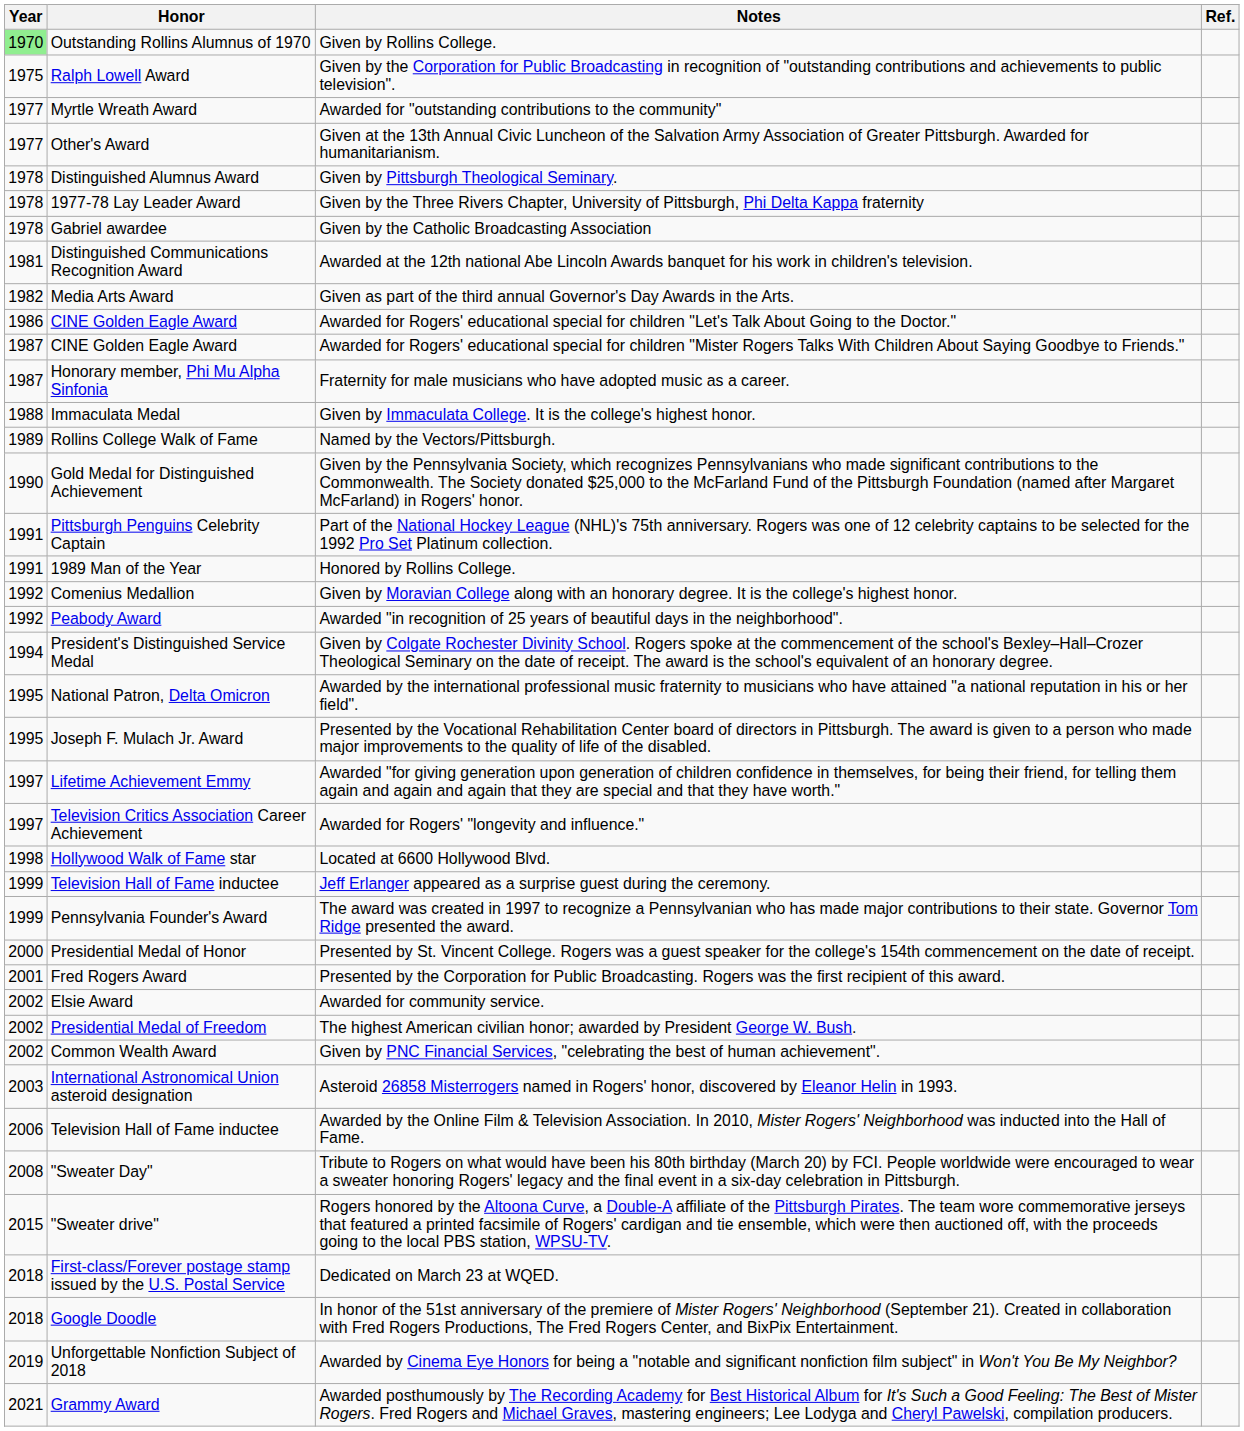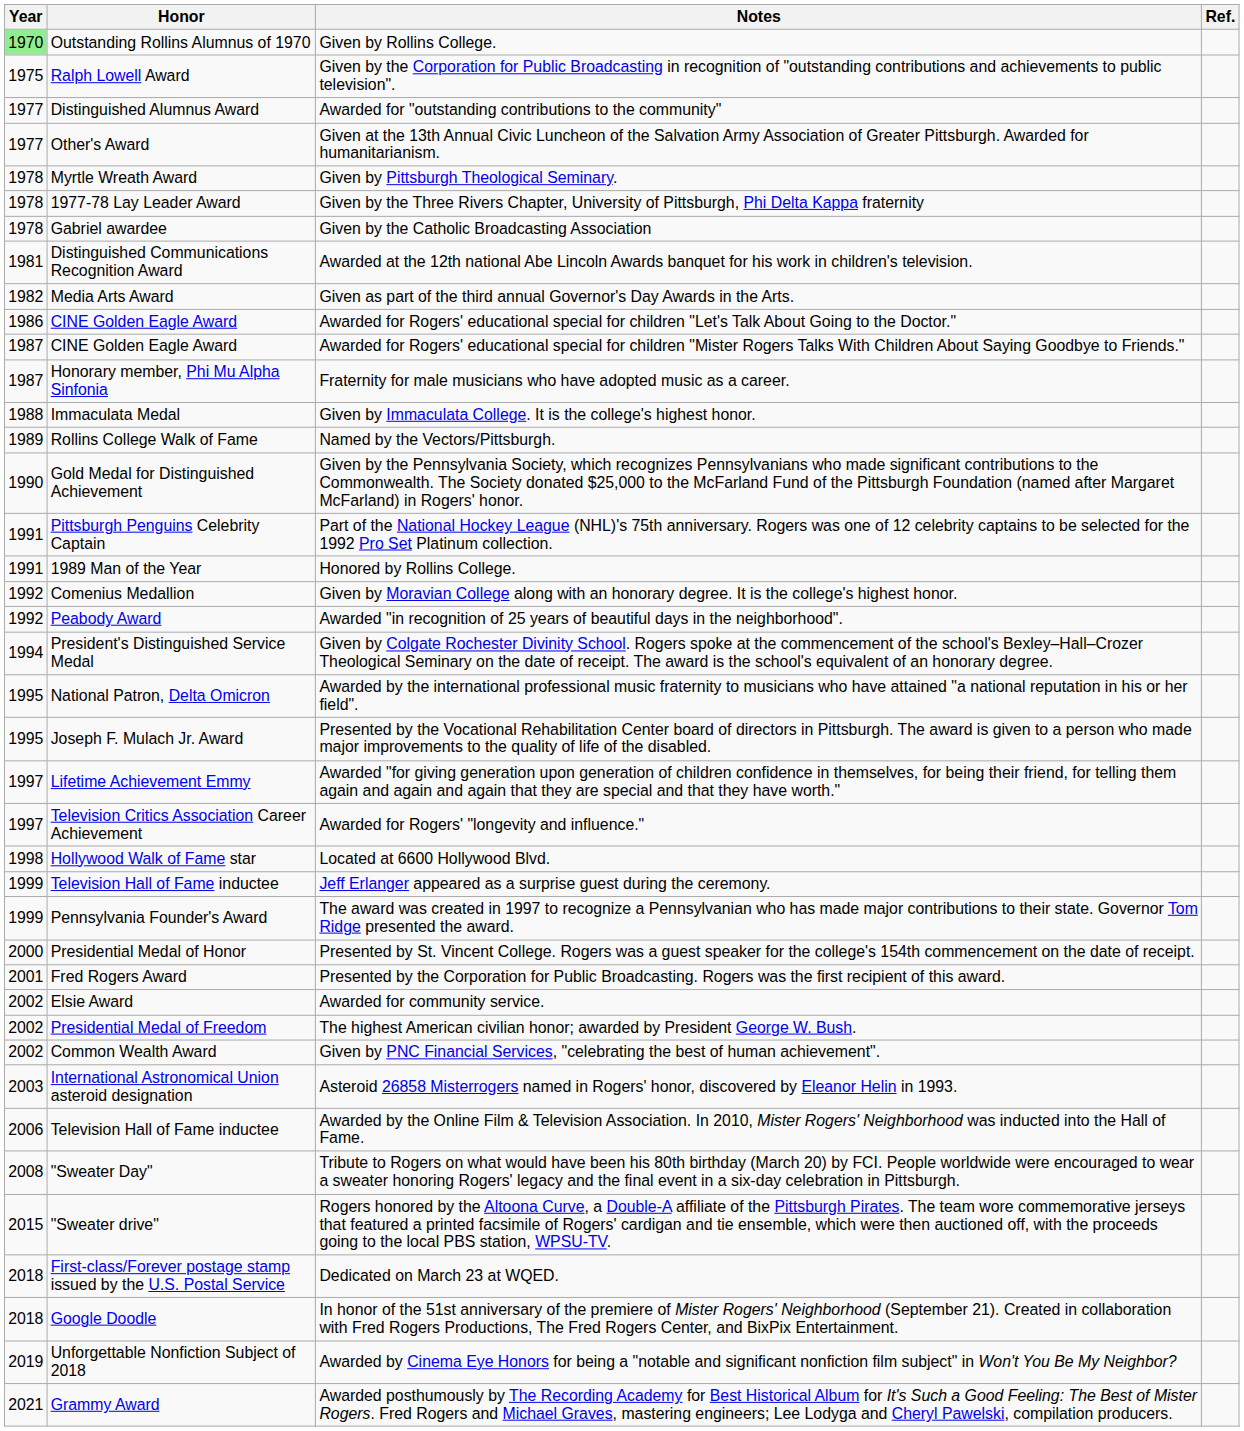 <table class="wikitable sortable">
 <tr>
 <th scope="col">Year</th>
 <th scope="col">Honor</th>
 <th class="unsortable" scope="col">Notes</th>
 <th class="unsortable" scope="col">Ref.</th>
 </tr>
 <tr>
 <td style="background: lightgreen;">1970</td>
 <td>Outstanding Rollins Alumnus of 1970</td>
 <td>Given by Rollins College.</td>
 <td></td>
 </tr>
 <tr>
 <td>1975</td>
 <td><a href='#'>Ralph Lowell</a> Award</td>
 <td>Given by the <a href='#'>Corporation for Public Broadcasting</a> in recognition of "outstanding contributions and achievements to public television".</td>
 <td></td>
 </tr>
 <tr>
 <td>1977</td>
-<td>Myrtle Wreath Award</td>
+<td>Distinguished Alumnus Award</td>
 <td>Awarded for "outstanding contributions to the community"</td>
 <td></td>
 </tr>
 <tr>
 <td>1977</td>
 <td>Other's Award</td>
 <td>Given at the 13th Annual Civic Luncheon of the Salvation Army Association of Greater Pittsburgh. Awarded for humanitarianism.</td>
 <td></td>
 </tr>
 <tr>
 <td>1978</td>
-<td>Distinguished Alumnus Award</td>
+<td>Myrtle Wreath Award</td>
 <td>Given by <a href='#'>Pittsburgh Theological Seminary</a>.</td>
 <td></td>
 </tr>
 <tr>
 <td>1978</td>
 <td>1977-78 Lay Leader Award</td>
 <td>Given by the Three Rivers Chapter, University of Pittsburgh, <a href='#'>Phi Delta Kappa</a> fraternity</td>
 <td></td>
 </tr>
 <tr>
 <td>1978</td>
 <td>Gabriel awardee</td>
 <td>Given by the Catholic Broadcasting Association</td>
 <td></td>
 </tr>
 <tr>
 <td>1981</td>
 <td>Distinguished Communications Recognition Award</td>
 <td>Awarded at the 12th national Abe Lincoln Awards banquet for his work in children's television.</td>
 <td></td>
 </tr>
 <tr>
 <td>1982</td>
 <td>Media Arts Award</td>
 <td>Given as part of the third annual Governor's Day Awards in the Arts.</td>
 <td></td>
 </tr>
 <tr>
 <td>1986</td>
 <td><a href='#'>CINE Golden Eagle Award</a></td>
 <td>Awarded for Rogers' educational special for children "Let's Talk About Going to the Doctor."</td>
 <td></td>
 </tr>
 <tr>
 <td>1987</td>
 <td>CINE Golden Eagle Award</td>
 <td>Awarded for Rogers' educational special for children "Mister Rogers Talks With Children About Saying Goodbye to Friends."</td>
 <td></td>
 </tr>
 <tr>
 <td>1987</td>
 <td>Honorary member, <a href='#'>Phi Mu Alpha Sinfonia</a></td>
 <td>Fraternity for male musicians who have adopted music as a career.</td>
 <td></td>
 </tr>
 <tr>
 <td>1988</td>
 <td>Immaculata Medal</td>
 <td>Given by <a href='#'>Immaculata College</a>. It is the college's highest honor.</td>
 <td></td>
 </tr>
 <tr>
 <td>1989</td>
 <td>Rollins College Walk of Fame</td>
 <td>Named by the Vectors/Pittsburgh.</td>
 <td></td>
 </tr>
 <tr>
 <td>1990</td>
 <td>Gold Medal for Distinguished Achievement</td>
 <td>Given by the Pennsylvania Society, which recognizes Pennsylvanians who made significant contributions to the Commonwealth. The Society donated $25,000 to the McFarland Fund of the Pittsburgh Foundation (named after Margaret McFarland) in Rogers' honor.</td>
 <td></td>
 </tr>
 <tr>
 <td>1991</td>
 <td><a href='#'>Pittsburgh Penguins</a> Celebrity Captain</td>
 <td>Part of the <a href='#'>National Hockey League</a> (NHL)'s 75th anniversary. Rogers was one of 12 celebrity captains to be selected for the 1992 <a href='#'>Pro Set</a> Platinum collection.</td>
 <td></td>
 </tr>
 <tr>
 <td>1991</td>
 <td>1989 Man of the Year</td>
 <td>Honored by Rollins College.</td>
 <td></td>
 </tr>
 <tr>
 <td>1992</td>
 <td>Comenius Medallion</td>
 <td>Given by <a href='#'>Moravian College</a> along with an honorary degree. It is the college's highest honor.</td>
 <td></td>
 </tr>
 <tr>
 <td>1992</td>
 <td><a href='#'>Peabody Award</a></td>
 <td>Awarded "in recognition of 25 years of beautiful days in the neighborhood".</td>
 <td></td>
 </tr>
 <tr>
 <td>1994</td>
 <td>President's Distinguished Service Medal</td>
 <td>Given by <a href='#'>Colgate Rochester Divinity School</a>. Rogers spoke at the commencement of the school's Bexley–Hall–Crozer Theological Seminary on the date of receipt. The award is the school's equivalent of an honorary degree.</td>
 <td></td>
 </tr>
 <tr>
 <td>1995</td>
 <td>National Patron, <a href='#'>Delta Omicron</a></td>
 <td>Awarded by the international professional music fraternity to musicians who have attained "a national reputation in his or her field".</td>
 <td></td>
 </tr>
 <tr>
 <td>1995</td>
 <td>Joseph F. Mulach Jr. Award</td>
 <td>Presented by the Vocational Rehabilitation Center board of directors in Pittsburgh. The award is given to a person who made major improvements to the quality of life of the disabled.</td>
 <td></td>
 </tr>
 <tr>
 <td>1997</td>
 <td><a href='#'>Lifetime Achievement Emmy</a></td>
 <td>Awarded "for giving generation upon generation of children confidence in themselves, for being their friend, for telling them again and again and again that they are special and that they have worth."</td>
 <td></td>
 </tr>
 <tr>
 <td>1997</td>
 <td><a href='#'>Television Critics Association</a> Career Achievement</td>
 <td>Awarded for Rogers' "longevity and influence."</td>
 <td></td>
 </tr>
 <tr>
 <td>1998</td>
 <td><a href='#'>Hollywood Walk of Fame</a> star</td>
 <td>Located at 6600 Hollywood Blvd.</td>
 <td></td>
 </tr>
 <tr>
 <td>1999</td>
 <td><a href='#'>Television Hall of Fame</a> inductee</td>
 <td><a href='#'>Jeff Erlanger</a> appeared as a surprise guest during the ceremony.</td>
 <td></td>
 </tr>
 <tr>
 <td>1999</td>
 <td>Pennsylvania Founder's Award</td>
 <td>The award was created in 1997 to recognize a Pennsylvanian who has made major contributions to their state. Governor <a href='#'>Tom Ridge</a> presented the award.</td>
 <td></td>
 </tr>
 <tr>
 <td>2000</td>
 <td>Presidential Medal of Honor</td>
 <td>Presented by St. Vincent College. Rogers was a guest speaker for the college's 154th commencement on the date of receipt.</td>
 <td></td>
 </tr>
 <tr>
 <td>2001</td>
 <td>Fred Rogers Award</td>
 <td>Presented by the Corporation for Public Broadcasting. Rogers was the first recipient of this award.</td>
 <td></td>
 </tr>
 <tr>
 <td>2002</td>
 <td>Elsie Award</td>
 <td>Awarded for community service.</td>
 <td></td>
 </tr>
 <tr>
 <td>2002</td>
 <td><a href='#'>Presidential Medal of Freedom</a></td>
 <td>The highest American civilian honor; awarded by President <a href='#'>George W. Bush</a>.</td>
 <td><br></td>
 </tr>
 <tr>
 <td>2002</td>
 <td>Common Wealth Award</td>
 <td>Given by <a href='#'>PNC Financial Services</a>, "celebrating the best of human achievement".</td>
 <td></td>
 </tr>
 <tr>
 <td>2003</td>
 <td><a href='#'>International Astronomical Union</a> asteroid designation</td>
 <td>Asteroid <a href='#'>26858 Misterrogers</a> named in Rogers' honor, discovered by <a href='#'>Eleanor Helin</a> in 1993.</td>
 <td></td>
 </tr>
 <tr>
 <td>2006</td>
 <td>Television Hall of Fame inductee</td>
 <td>Awarded by the Online Film & Television Association. In 2010, <em>Mister Rogers' Neighborhood</em> was inducted into the Hall of Fame.</td>
 <td></td>
 </tr>
 <tr>
 <td>2008</td>
 <td>"Sweater Day"</td>
 <td>Tribute to Rogers on what would have been his 80th birthday (March 20) by FCI. People worldwide were encouraged to wear a sweater honoring Rogers' legacy and the final event in a six-day celebration in Pittsburgh.</td>
 <td></td>
 </tr>
 <tr>
 <td>2015</td>
 <td>"Sweater drive"</td>
 <td>Rogers honored by the <a href='#'>Altoona Curve</a>, a <a href='#'>Double-A</a> affiliate of the <a href='#'>Pittsburgh Pirates</a>. The team wore commemorative jerseys that featured a printed facsimile of Rogers' cardigan and tie ensemble, which were then auctioned off, with the proceeds going to the local PBS station, <a href='#'>WPSU-TV</a>.</td>
 <td></td>
 </tr>
 <tr>
 <td>2018</td>
 <td><a href='#'>First-class/Forever postage stamp</a> issued by the <a href='#'>U.S. Postal Service</a></td>
 <td>Dedicated on March 23 at WQED.</td>
 <td></td>
 </tr>
 <tr>
 <td>2018</td>
 <td><a href='#'>Google Doodle</a></td>
 <td>In honor of the 51st anniversary of the premiere of <em>Mister Rogers' Neighborhood</em> (September 21). Created in collaboration with Fred Rogers Productions, The Fred Rogers Center, and BixPix Entertainment.</td>
 <td></td>
 </tr>
 <tr>
 <td>2019</td>
 <td>Unforgettable Nonfiction Subject of 2018</td>
 <td>Awarded by <a href='#'>Cinema Eye Honors</a> for being a "notable and significant nonfiction film subject" in <em>Won't You Be My Neighbor?</em></td>
 <td></td>
 </tr>
 <tr>
 <td>2021</td>
 <td><a href='#'>Grammy Award</a></td>
 <td>Awarded posthumously by <a href='#'>The Recording Academy</a> for <a href='#'>Best Historical Album</a> for <em>It's Such a Good Feeling: The Best of Mister Rogers</em>. Fred Rogers and <a href='#'>Michael Graves</a>, mastering engineers; Lee Lodyga and <a href='#'>Cheryl Pawelski</a>, compilation producers.</td>
 <td></td>
 </tr>
 </table>
